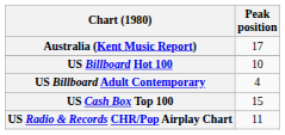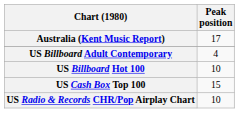 <table class="wikitable sortable plainrowheaders" style="text-align:center">
 <tr>
 <th scope="col">Chart (1980)</th>
 <th scope="col">Peak<br>position</th>
 </tr>
 <tr>
 <th scope="row">Australia (<a href='#'>Kent Music Report</a>)</th>
 <td>17</td>
 </tr>
 <tr>
 </tr>
 <tr>
 </tr>
 <tr>
 </tr>
 <tr>
 </tr>
 <tr>
 </tr>
 <tr>
 </tr>
 <tr>
+<th scope="row">US <em>Billboard</em> <a href='#'>Adult Contemporary</a></th>
+<td>4</td>
+</tr>
+<tr>
 <th scope="row">US <a href='#'><em>Billboard</em></a> <a href='#'>Hot 100</a></th>
 <td>10</td>
-</tr>
-<tr>
-<th scope="row">US <em>Billboard</em> <a href='#'>Adult Contemporary</a></th>
-<td>4</td>
 </tr>
 <tr>
 <th scope="row">US <a href='#'><em>Cash Box</em></a> Top 100</th>
 <td>15</td>
 </tr>
 <tr>
 <th scope="row">US <em><a href='#'>Radio & Records</a></em> <a href='#'>CHR/Pop</a> Airplay Chart</th>
-<td>11</td>
+<td>10</td>
 </tr>
 </table>
